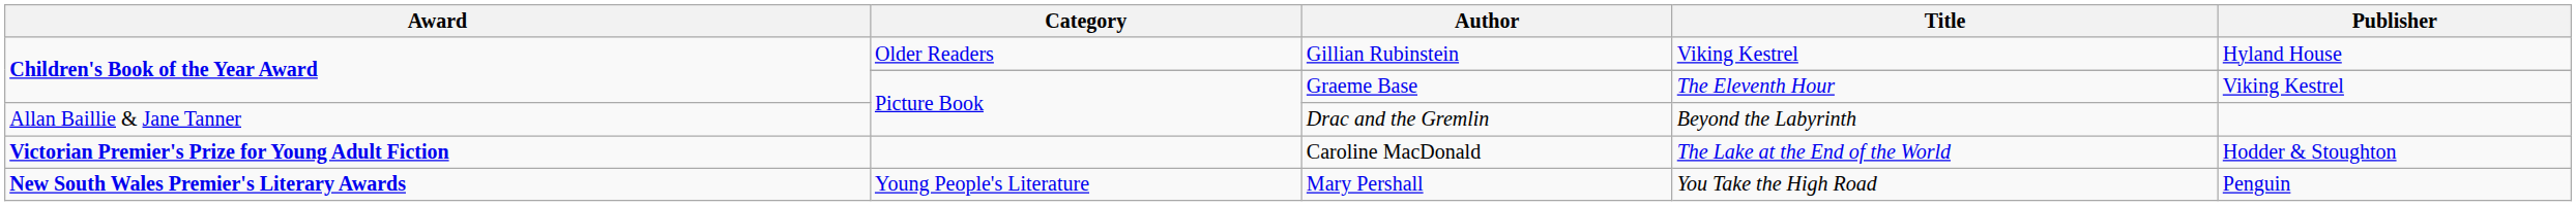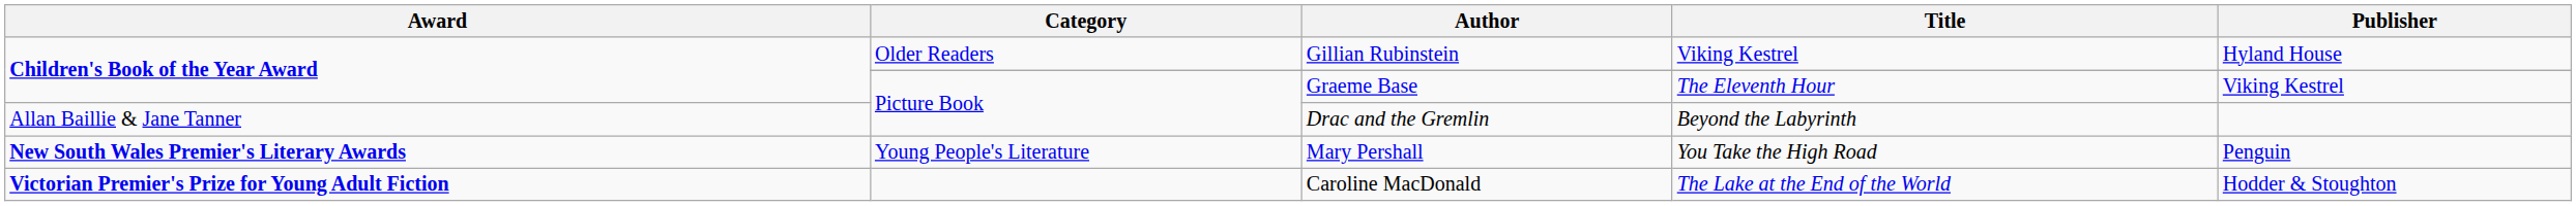 <table class="wikitable" width=100%>
 <tr>
 <th>Award</th>
 <th>Category</th>
 <th>Author</th>
 <th>Title</th>
 <th>Publisher</th>
 </tr>
 <tr>
 <td rowspan=3><strong><a href='#'>Children's Book of the Year Award</a></strong></td>
 <td><a href='#'>Older Readers</a></td>
 <td><a href='#'>Gillian Rubinstein</a></td>
 <td><a href='#'>Viking Kestrel</a></td>
 <td><a href='#'>Hyland House</a></td>
 </tr>
 <tr>
 </tr>
 <tr>
 <td rowspan=2><a href='#'>Picture Book</a></td>
 <td><a href='#'>Graeme Base</a></td>
 <td><a href='#'><em>The Eleventh Hour</em></a></td>
 <td><a href='#'>Viking Kestrel</a></td>
 </tr>
 <tr>
 <td><a href='#'>Allan Baillie</a> & <a href='#'>Jane Tanner</a></td>
 <td><em>Drac and the Gremlin</em></td>
 <td><em>Beyond the Labyrinth</em></td>
 </tr>
 <tr>
+<td><strong><a href='#'>New South Wales Premier's Literary Awards</a></strong></td>
+<td><a href='#'>Young People's Literature</a></td>
+<td><a href='#'>Mary Pershall</a></td>
+<td><em>You Take the High Road</em></td>
+<td><a href='#'>Penguin</a></td>
+</tr>
+<tr>
 <td><strong><a href='#'>Victorian Premier's Prize for Young Adult Fiction</a></strong></td>
 <td></td>
 <td>Caroline MacDonald</td>
 <td><em><a href='#'>The Lake at the End of the World</a></em></td>
 <td><a href='#'>Hodder & Stoughton</a></td>
 </tr>
-<tr>
-<td><strong><a href='#'>New South Wales Premier's Literary Awards</a></strong></td>
-<td><a href='#'>Young People's Literature</a></td>
-<td><a href='#'>Mary Pershall</a></td>
-<td><em>You Take the High Road</em></td>
-<td><a href='#'>Penguin</a></td>
-</tr>
 </table>
